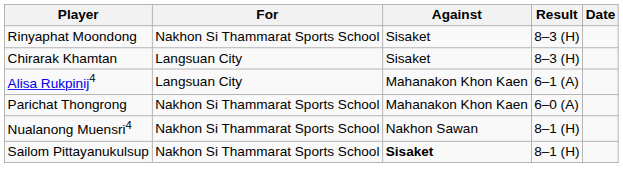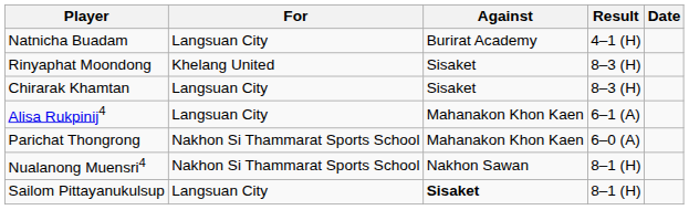 <table class="wikitable">
 <tr>
 <th>Player</th>
 <th>For</th>
 <th>Against</th>
 <th>Result</th>
 <th>Date</th>
 </tr>
 <tr>
+<td> Natnicha Buadam</td>
+<td>Langsuan City</td>
+<td>Burirat Academy</td>
+<td>4–1 (H)</td>
+<td></td>
+</tr>
+<tr>
 <td> Rinyaphat Moondong</td>
-<td>Nakhon Si Thammarat Sports School</td>
+<td>Khelang United</td>
 <td>Sisaket</td>
 <td>8–3 (H)</td>
 <td></td>
 </tr>
 <tr>
 <td> Chirarak Khamtan</td>
 <td>Langsuan City</td>
 <td>Sisaket</td>
 <td>8–3 (H)</td>
 <td></td>
 </tr>
 <tr>
 <td> <a href='#'>Alisa Rukpinij</a><sup>4</sup></td>
 <td>Langsuan City</td>
 <td>Mahanakon Khon Kaen</td>
 <td>6–1 (A)</td>
 <td></td>
 </tr>
 <tr>
 <td> Parichat Thongrong</td>
 <td>Nakhon Si Thammarat Sports School</td>
 <td>Mahanakon Khon Kaen</td>
 <td>6–0 (A)</td>
 <td></td>
 </tr>
 <tr>
 <td> Nualanong Muensri<sup>4</sup></td>
 <td>Nakhon Si Thammarat Sports School</td>
 <td>Nakhon Sawan</td>
 <td>8–1 (H)</td>
 <td></td>
 </tr>
 <tr>
 <td> Sailom Pittayanukulsup</td>
-<td>Nakhon Si Thammarat Sports School</td>
+<td>Langsuan City</td>
 <td><strong>Sisaket</strong></td>
 <td>8–1 (H)</td>
 <td></td>
 </tr>
 </table>
